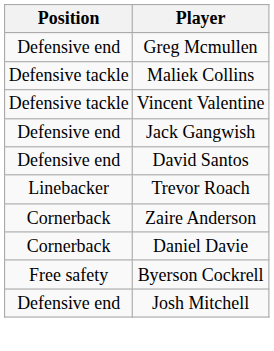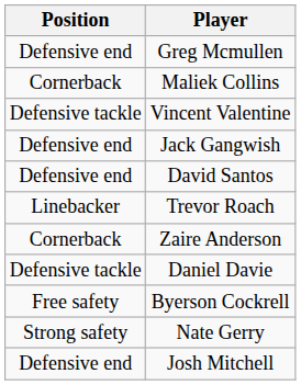 <table class="wikitable" style="text-align: center;">
 <tr>
 <th>Position</th>
 <th>Player</th>
 </tr>
 <tr>
 <td>Defensive end</td>
 <td>Greg Mcmullen</td>
 </tr>
 <tr>
-<td>Defensive tackle</td>
+<td>Cornerback</td>
 <td>Maliek Collins</td>
 </tr>
 <tr>
 <td>Defensive tackle</td>
 <td>Vincent Valentine</td>
 </tr>
 <tr>
 <td>Defensive end</td>
 <td>Jack Gangwish</td>
 </tr>
 <tr>
 <td>Defensive end</td>
 <td>David Santos</td>
 </tr>
 <tr>
 <td>Linebacker</td>
 <td>Trevor Roach</td>
 </tr>
 <tr>
 <td>Cornerback</td>
 <td>Zaire Anderson</td>
 </tr>
 <tr>
-<td>Cornerback</td>
+<td>Defensive tackle</td>
 <td>Daniel Davie</td>
 </tr>
 <tr>
 <td>Free safety</td>
 <td>Byerson Cockrell</td>
 </tr>
 <tr>
+<td>Strong safety</td>
+<td>Nate Gerry</td>
+</tr>
+<tr>
 <td>Defensive end</td>
 <td>Josh Mitchell</td>
 </tr>
 </table>
